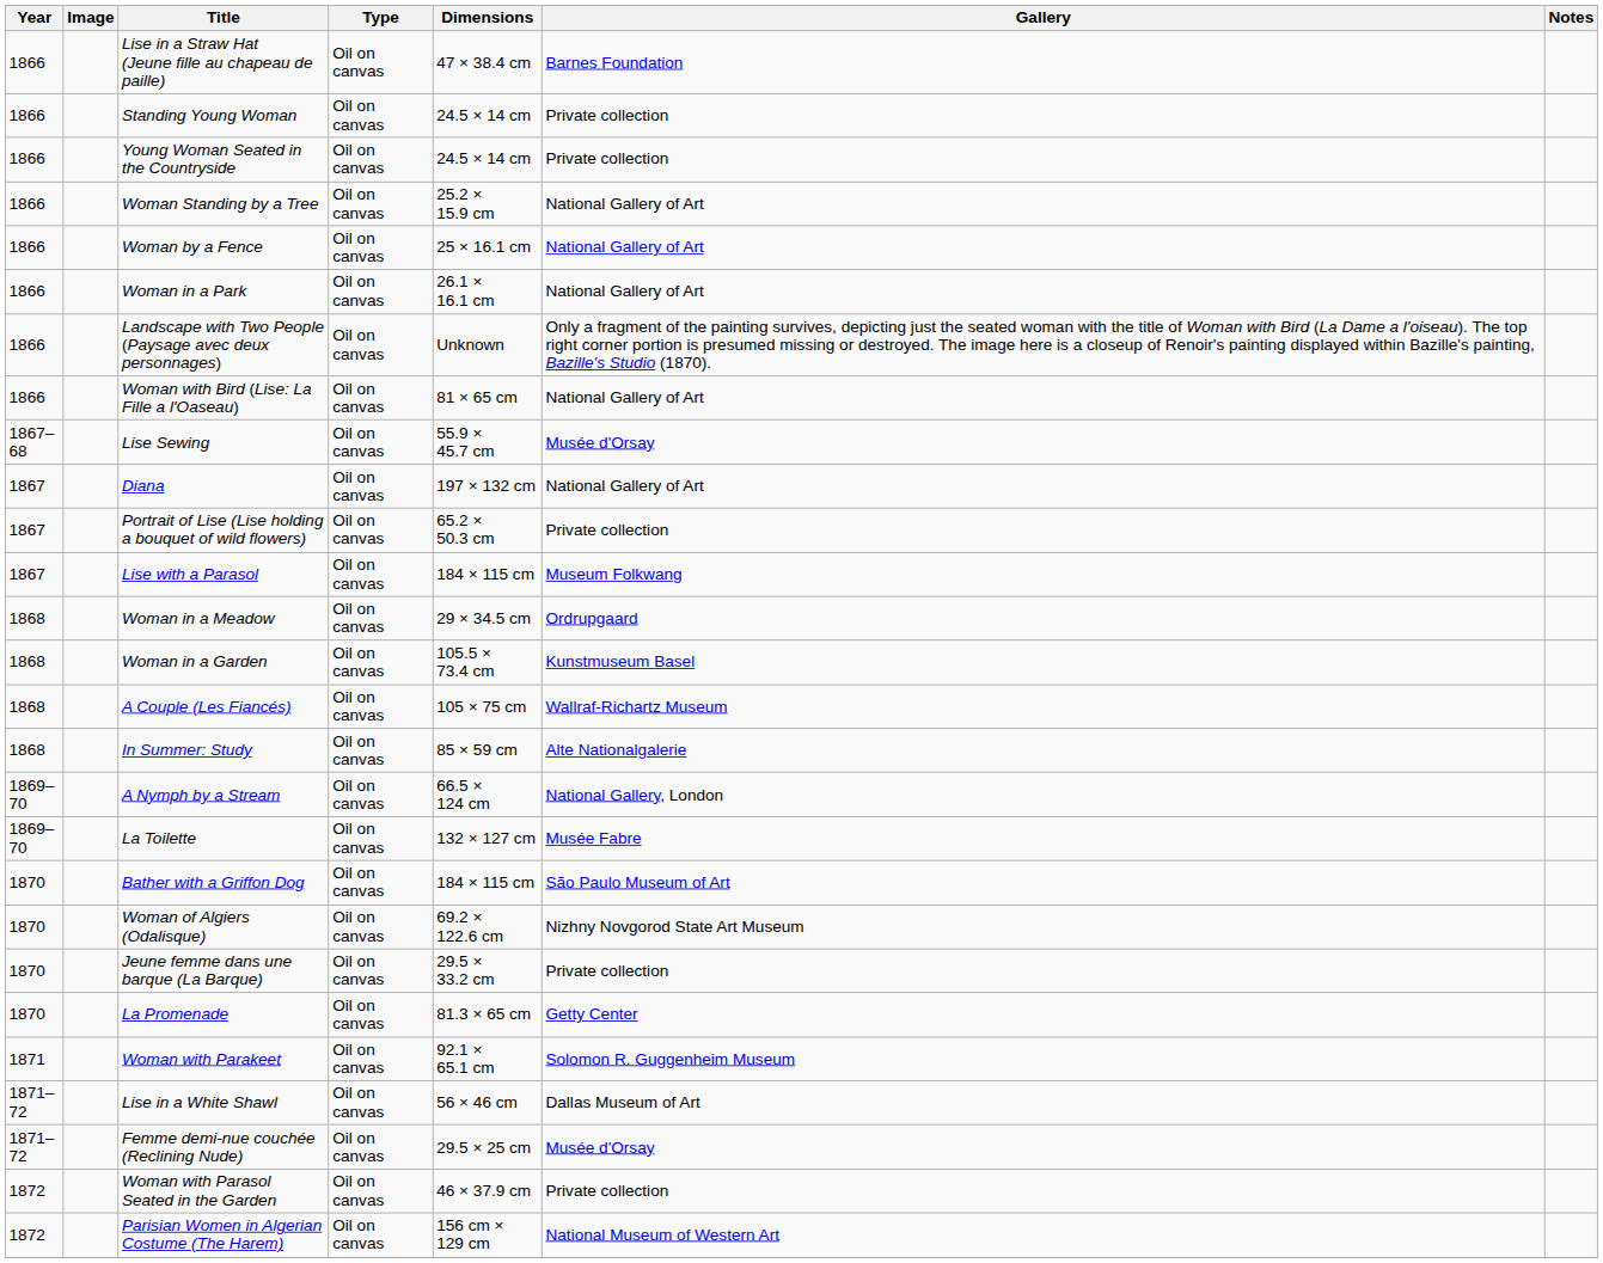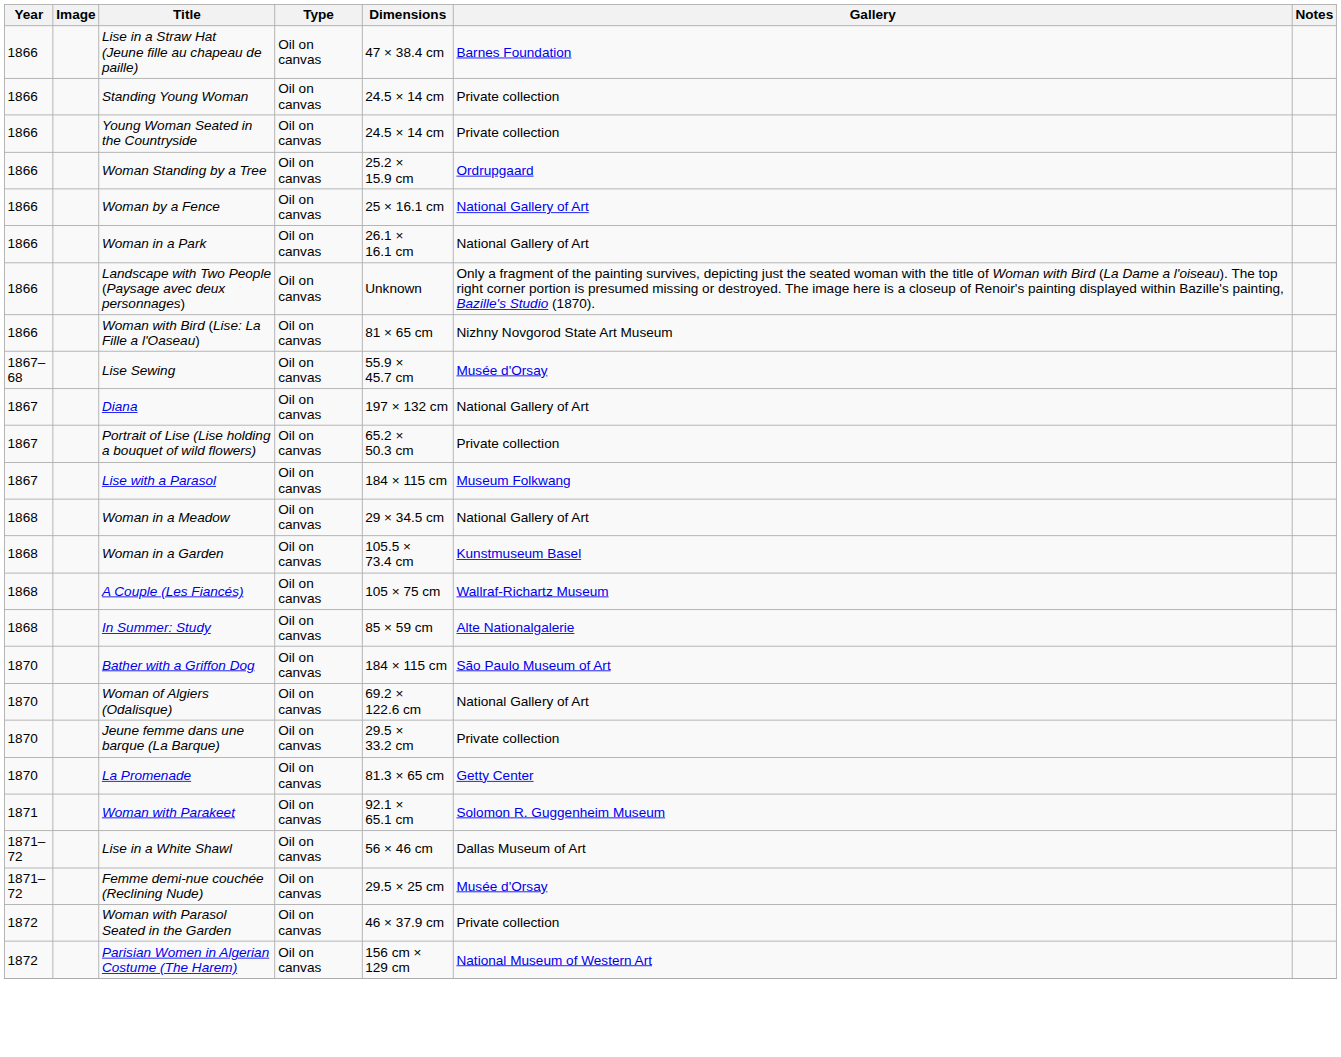 <table class="wikitable sortable">
 <tr>
 <th style="width:50px">Year</th>
 <th class="unsortable">Image</th>
 <th style="width:200px">Title</th>
 <th style="width:95px">Type</th>
 <th style="width:100px">Dimensions</th>
 <th>Gallery</th>
 <th class="unsortable">Notes</th>
 </tr>
 <tr id="Table row 1">
 <td>1866</td>
 <td></td>
 <td><em>Lise in a Straw Hat</em><br><em>(Jeune fille au chapeau de paille)</em></td>
 <td>Oil on canvas</td>
 <td>47 × 38.4 cm</td>
 <td><a href='#'>Barnes Foundation</a></td>
 <td></td>
 </tr>
 <tr id="Table row 2">
 <td>1866</td>
 <td></td>
 <td><em>Standing Young Woman</em></td>
 <td>Oil on canvas</td>
 <td>24.5 × 14 cm</td>
 <td>Private collection</td>
 <td></td>
 </tr>
 <tr id="Table row 3">
 <td>1866</td>
 <td></td>
 <td><em>Young Woman Seated in the Countryside</em></td>
 <td>Oil on canvas</td>
 <td>24.5 × 14 cm</td>
 <td>Private collection</td>
 <td></td>
 </tr>
 <tr id="Table row 4">
 <td>1866</td>
 <td></td>
 <td><em>Woman Standing by a Tree</em></td>
 <td>Oil on canvas</td>
 <td>25.2 × 15.9 cm</td>
-<td>National Gallery of Art</td>
+<td><a href='#'>Ordrupgaard</a></td>
 <td></td>
 </tr>
 <tr id="Table row 5">
 <td>1866</td>
 <td></td>
 <td><em>Woman by a Fence</em></td>
 <td>Oil on canvas</td>
 <td>25 × 16.1 cm</td>
 <td><a href='#'>National Gallery of Art</a></td>
 <td></td>
 </tr>
 <tr id="Table row 6">
 <td>1866</td>
 <td></td>
 <td><em>Woman in a Park</em></td>
 <td>Oil on canvas</td>
 <td>26.1 × 16.1 cm</td>
 <td>National Gallery of Art</td>
 <td></td>
 </tr>
 <tr id="Table row 7">
 <td>1866</td>
 <td></td>
 <td><em>Landscape with Two People</em> (<em>Paysage avec deux personnages</em>)</td>
 <td>Oil on canvas</td>
 <td>Unknown</td>
 <td>Only a fragment of the painting survives, depicting just the seated woman with the title of <em>Woman with Bird</em> (<em>La Dame a l'oiseau</em>).  The top right corner portion is presumed missing or destroyed. The image here is a closeup of Renoir's painting displayed within Bazille's painting, <em><a href='#'>Bazille's Studio</a></em> (1870).</td>
 <td></td>
 </tr>
 <tr id="Table row 8">
 <td>1866</td>
 <td></td>
 <td><em>Woman with Bird</em> (<em>Lise: La Fille a l'Oaseau</em>)</td>
 <td>Oil on canvas</td>
 <td>81 × 65 cm</td>
-<td>National Gallery of Art</td>
+<td>Nizhny Novgorod State Art Museum</td>
 <td></td>
 </tr>
 <tr id="Table row 9">
 <td>1867–68</td>
 <td></td>
 <td><em>Lise Sewing</em></td>
 <td>Oil on canvas</td>
 <td>55.9 × 45.7 cm</td>
 <td><a href='#'>Musée d'Orsay</a></td>
 <td></td>
 </tr>
 <tr id="Table row 10">
 <td>1867</td>
 <td></td>
 <td><em><a href='#'>Diana</a></em></td>
 <td>Oil on canvas</td>
 <td>197 × 132 cm</td>
 <td>National Gallery of Art</td>
 <td></td>
 </tr>
 <tr id="Table row 11">
 <td>1867</td>
 <td></td>
 <td><em>Portrait of Lise (Lise holding a bouquet of wild flowers)</em></td>
 <td>Oil on canvas</td>
 <td>65.2 × 50.3 cm</td>
 <td>Private collection</td>
 <td></td>
 </tr>
 <tr id="Table row 12">
 <td>1867</td>
 <td></td>
 <td><em><a href='#'>Lise with a Parasol</a></em></td>
 <td>Oil on canvas</td>
 <td>184 × 115 cm</td>
 <td><a href='#'>Museum Folkwang</a></td>
 <td></td>
 </tr>
 <tr id="Table row 13">
 <td>1868</td>
 <td></td>
 <td><em>Woman in a Meadow</em></td>
 <td>Oil on canvas</td>
 <td>29 × 34.5 cm</td>
-<td><a href='#'>Ordrupgaard</a></td>
+<td>National Gallery of Art</td>
 <td></td>
 </tr>
 <tr id="Table row 14">
 <td>1868</td>
 <td></td>
 <td><em>Woman in a Garden</em></td>
 <td>Oil on canvas</td>
 <td>105.5 × 73.4 cm</td>
 <td><a href='#'>Kunstmuseum Basel</a></td>
 <td></td>
 </tr>
 <tr id="Table row 15">
 <td>1868</td>
 <td></td>
 <td><em><a href='#'>A Couple (Les Fiancés)</a></em></td>
 <td>Oil on canvas</td>
 <td>105 × 75 cm</td>
 <td><a href='#'>Wallraf-Richartz Museum</a></td>
 <td></td>
 </tr>
 <tr id="Table row 16">
 <td>1868</td>
 <td></td>
 <td><em><a href='#'>In Summer: Study</a></em></td>
 <td>Oil on canvas</td>
 <td>85 × 59 cm</td>
 <td><a href='#'>Alte Nationalgalerie</a></td>
 <td></td>
 </tr>
-<tr id="Table row 17">
-<td>1869–70</td>
-<td></td>
-<td><em><a href='#'>A Nymph by a Stream</a></em></td>
-<td>Oil on canvas</td>
-<td>66.5 × 124 cm</td>
-<td><a href='#'>National Gallery</a>, London</td>
-<td></td>
-</tr>
-<tr id="Table row 18">
-<td>1869–70</td>
-<td></td>
-<td><em>La Toilette</em></td>
-<td>Oil on canvas</td>
-<td>132 × 127 cm</td>
-<td><a href='#'>Musée Fabre</a></td>
-<td></td>
-</tr>
 <tr id="Table row 19">
 <td>1870</td>
 <td></td>
 <td><em><a href='#'>Bather with a Griffon Dog</a></em></td>
 <td>Oil on canvas</td>
 <td>184 × 115 cm</td>
 <td><a href='#'>São Paulo Museum of Art</a></td>
 <td></td>
 </tr>
 <tr id="Table row 20">
 <td>1870</td>
 <td></td>
 <td><em>Woman of Algiers (Odalisque)</em></td>
 <td>Oil on canvas</td>
 <td>69.2 × 122.6 cm</td>
-<td>Nizhny Novgorod State Art Museum</td>
+<td>National Gallery of Art</td>
 <td></td>
 </tr>
 <tr id="Table row 21">
 <td>1870</td>
 <td></td>
 <td><em>Jeune femme dans une barque (La Barque)</em></td>
 <td>Oil on canvas</td>
 <td>29.5 × 33.2 cm</td>
 <td>Private collection</td>
 <td></td>
 </tr>
 <tr id="Table row 22">
 <td>1870</td>
 <td></td>
 <td><em><a href='#'>La Promenade</a></em></td>
 <td>Oil on canvas</td>
 <td>81.3 × 65 cm</td>
 <td><a href='#'>Getty Center</a></td>
 <td></td>
 </tr>
 <tr id="Table row 23">
 <td>1871</td>
 <td></td>
 <td><em><a href='#'>Woman with Parakeet</a></em></td>
 <td>Oil on canvas</td>
 <td>92.1 × 65.1 cm</td>
 <td><a href='#'>Solomon R. Guggenheim Museum</a></td>
 <td></td>
 </tr>
 <tr id="Table row 24">
 <td>1871–72</td>
 <td></td>
 <td><em>Lise in a White Shawl</em></td>
 <td>Oil on canvas</td>
 <td>56 × 46 cm</td>
 <td>Dallas Museum of Art</td>
 <td></td>
 </tr>
 <tr id="Table row 25">
 <td>1871–72</td>
 <td></td>
 <td><em>Femme demi-nue couchée (Reclining Nude)</em></td>
 <td>Oil on canvas</td>
 <td>29.5 × 25 cm</td>
 <td><a href='#'>Musée d'Orsay</a></td>
 <td></td>
 </tr>
 <tr id="Table row 26">
 <td>1872</td>
 <td></td>
 <td><em>Woman with Parasol Seated in the Garden</em></td>
 <td>Oil on canvas</td>
 <td>46 × 37.9 cm</td>
 <td>Private collection</td>
 <td></td>
 </tr>
 <tr id="Table row 27">
 <td>1872</td>
 <td></td>
 <td><em><a href='#'>Parisian Women in Algerian Costume (The Harem)</a></em></td>
 <td>Oil on canvas</td>
 <td>156 cm × 129 cm</td>
 <td><a href='#'>National Museum of Western Art</a></td>
 <td></td>
 </tr>
 <tr>
 </tr>
 </table>
